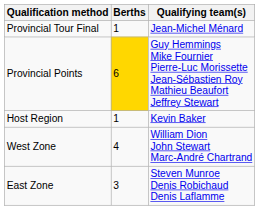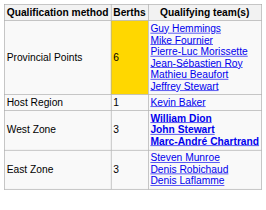 <table class=wikitable>
 <tr>
 <th>Qualification method </th>
 <th>Berths</th>
 <th>Qualifying team(s)</th>
-</tr>
-<tr>
-<td>Provincial Tour Final</td>
-<td>1</td>
-<td><a href='#'>Jean-Michel Ménard</a></td>
 </tr>
 <tr>
 <td>Provincial Points</td>
 <td style="background: gold;">6</td>
 <td><a href='#'>Guy Hemmings</a> <br> <a href='#'>Mike Fournier</a> <br> <a href='#'>Pierre-Luc Morissette</a> <br> <a href='#'>Jean-Sébastien Roy</a> <br> <a href='#'>Mathieu Beaufort</a> <br> <a href='#'>Jeffrey Stewart</a></td>
 </tr>
 <tr>
 <td>Host Region</td>
 <td>1</td>
 <td><a href='#'>Kevin Baker</a></td>
 </tr>
 <tr>
 <td>West Zone</td>
-<td>4</td>
-<td><a href='#'>William Dion</a>  <br> <a href='#'>John Stewart</a> <br> <a href='#'>Marc-André Chartrand</a></td>
+<td>3</td>
+<td><strong><a href='#'>William Dion</a>  <br> <a href='#'>John Stewart</a> <br> <a href='#'>Marc-André Chartrand</a></strong></td>
 </tr>
 <tr>
 <td>East Zone</td>
 <td>3</td>
 <td><a href='#'>Steven Munroe</a> <br> <a href='#'>Denis Robichaud</a><br> <a href='#'>Denis Laflamme</a></td>
 </tr>
 </table>
